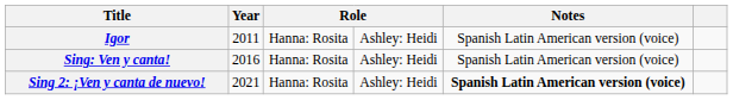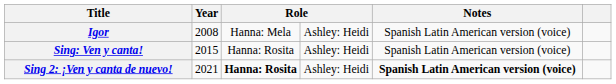 <table class="wikitable sortable plainrowheaders" style="text-align:center;">
 <tr>
 <th scope="col" style="width:250px;">Title</th>
 <th scope="col" style="width:5px;;">Year</th>
 <th colspan="2" style="width:200px;">Role</th>
 <th scope="col" style="width:280px;" class="unsortable">Notes</th>
 <th scope="col" style="width: 2em;" class="unsortable"></th>
 </tr>
 <tr>
 <th scope="row"><em><a href='#'>Igor</a></em></th>
-<td>2011</td>
-<td>Hanna: Rosita</td>
+<td>2008</td>
+<td>Hanna: Mela</td>
 <td>Ashley: Heidi</td>
 <td>Spanish Latin American version (voice)</td>
 <td></td>
 </tr>
 <tr>
 <th scope="row"><em><a href='#'>Sing: Ven y canta!</a></em></th>
-<td>2016</td>
+<td>2015</td>
 <td>Hanna: Rosita</td>
 <td>Ashley: Heidi</td>
 <td>Spanish Latin American version (voice)</td>
 <td></td>
 </tr>
 <tr>
 <th scope="row"><em><a href='#'>Sing 2: ¡Ven y canta de nuevo!</a></em></th>
 <td>2021</td>
-<td>Hanna: Rosita</td>
+<td><strong>Hanna: Rosita</strong></td>
 <td>Ashley: Heidi</td>
 <td><strong>Spanish Latin American version (voice)</strong></td>
 <td></td>
 </tr>
 </table>
